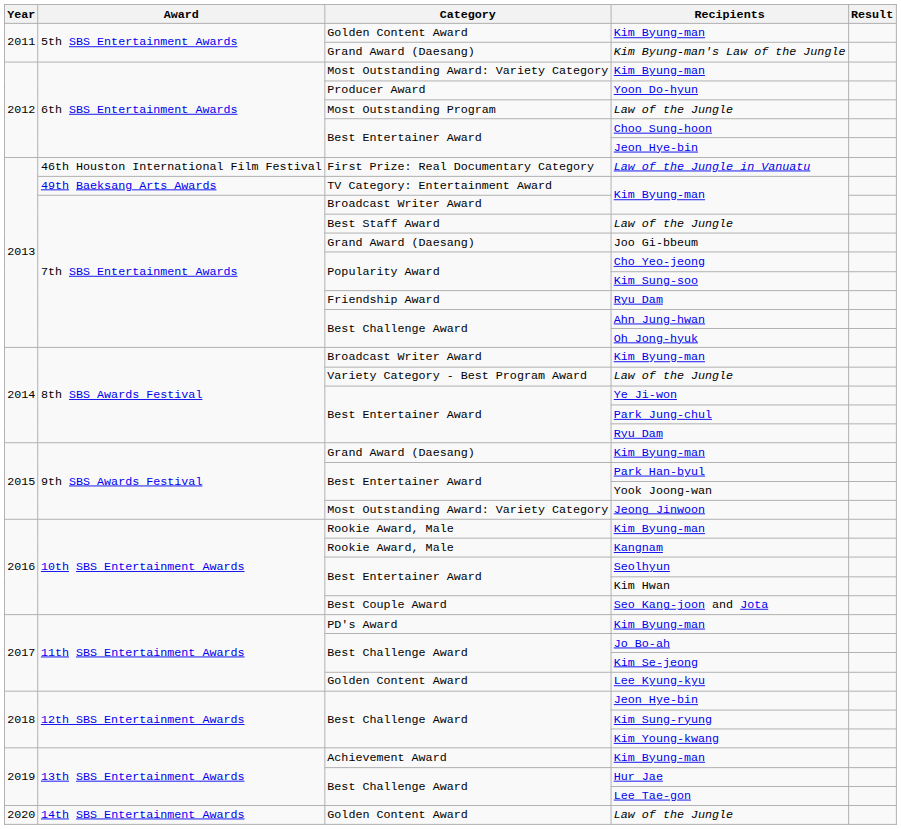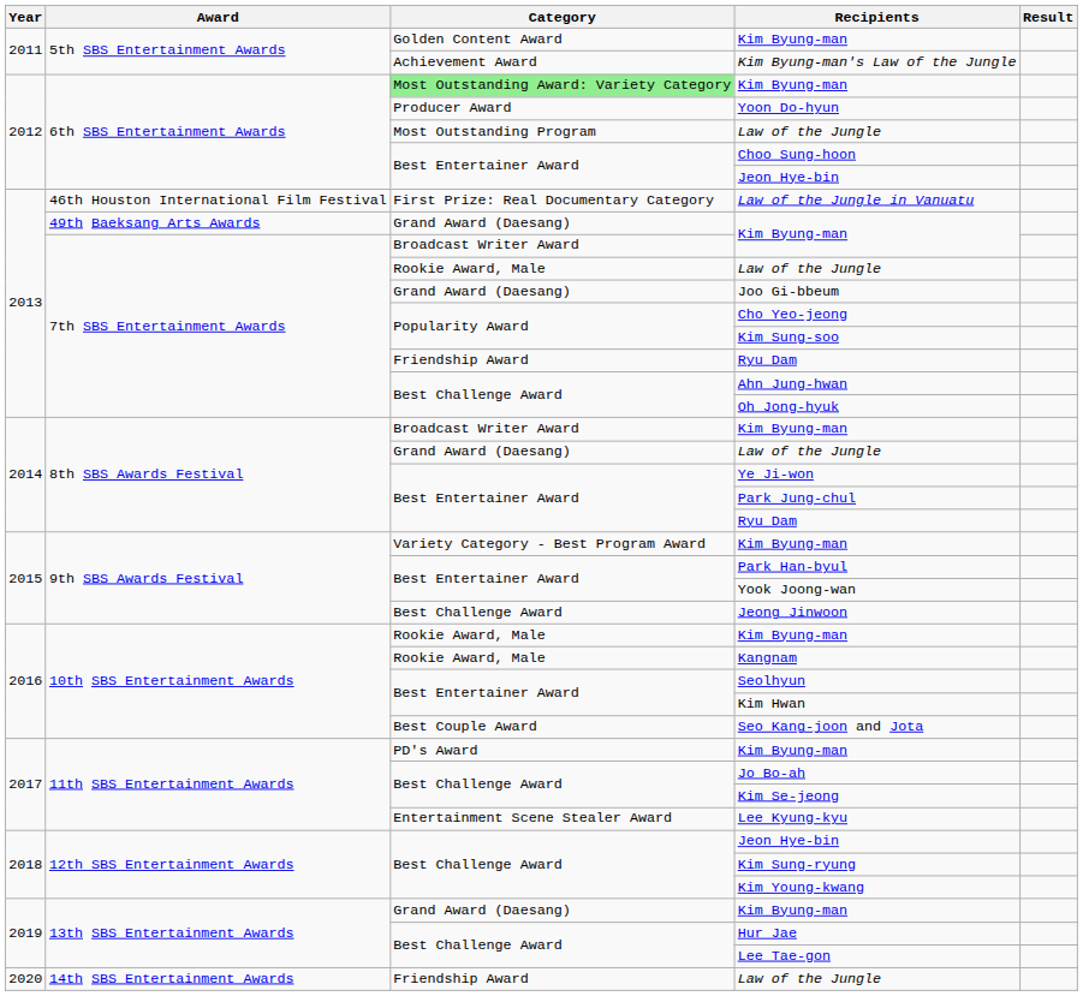 <table class="wikitable">
 <tr>
 <th>Year</th>
 <th>Award</th>
 <th>Category</th>
 <th>Recipients</th>
 <th>Result</th>
 </tr>
 <tr>
 <td rowspan=2>2011</td>
 <td rowspan="2">5th <a href='#'>SBS Entertainment Awards</a></td>
 <td>Golden Content Award</td>
 <td><a href='#'>Kim Byung-man</a></td>
 <td></td>
 </tr>
 <tr>
-<td>Grand Award (Daesang)</td>
+<td>Achievement Award</td>
 <td><em>Kim Byung-man's Law of the Jungle</em></td>
 <td></td>
 </tr>
 <tr>
 <td rowspan=5>2012</td>
 <td rowspan=5>6th <a href='#'>SBS Entertainment Awards</a></td>
-<td>Most Outstanding Award: Variety Category</td>
+<td style="background: lightgreen;">Most Outstanding Award: Variety Category</td>
 <td><a href='#'>Kim Byung-man</a></td>
 <td></td>
 </tr>
 <tr>
 <td>Producer Award</td>
 <td><a href='#'>Yoon Do-hyun</a></td>
 <td></td>
 </tr>
 <tr>
 <td>Most Outstanding Program</td>
 <td><em>Law of the Jungle</em></td>
 <td></td>
 </tr>
 <tr>
 <td rowspan=2>Best Entertainer Award</td>
 <td><a href='#'>Choo Sung-hoon</a></td>
 <td></td>
 </tr>
 <tr>
 <td><a href='#'>Jeon Hye-bin</a></td>
 <td></td>
 </tr>
 <tr>
 <td rowspan=10>2013</td>
 <td>46th Houston International Film Festival</td>
 <td>First Prize: Real Documentary Category</td>
 <td><em><a href='#'>Law of the Jungle in Vanuatu</a></em></td>
 <td></td>
 </tr>
 <tr>
 <td><a href='#'>49th</a> <a href='#'>Baeksang Arts Awards</a></td>
-<td>TV Category: Entertainment Award</td>
+<td>Grand Award (Daesang)</td>
 <td rowspan=2><a href='#'>Kim Byung-man</a></td>
 <td></td>
 </tr>
 <tr>
 <td rowspan=8>7th <a href='#'>SBS Entertainment Awards</a></td>
 <td>Broadcast Writer Award</td>
 <td></td>
 </tr>
 <tr>
-<td>Best Staff Award</td>
+<td>Rookie Award, Male</td>
 <td><em>Law of the Jungle</em></td>
 <td></td>
 </tr>
 <tr>
 <td>Grand Award (Daesang)</td>
 <td>Joo Gi-bbeum</td>
 <td></td>
 </tr>
 <tr>
 <td rowspan=2>Popularity Award</td>
 <td><a href='#'>Cho Yeo-jeong</a></td>
 <td></td>
 </tr>
 <tr>
 <td><a href='#'>Kim Sung-soo</a></td>
 <td></td>
 </tr>
 <tr>
 <td>Friendship Award</td>
 <td><a href='#'>Ryu Dam</a></td>
 <td></td>
 </tr>
 <tr>
 <td rowspan=2>Best Challenge Award</td>
 <td><a href='#'>Ahn Jung-hwan</a></td>
 <td></td>
 </tr>
 <tr>
 <td><a href='#'>Oh Jong-hyuk</a></td>
 <td></td>
 </tr>
 <tr>
 <td rowspan=5>2014</td>
 <td rowspan=5>8th <a href='#'>SBS Awards Festival</a></td>
 <td>Broadcast Writer Award</td>
 <td><a href='#'>Kim Byung-man</a></td>
 <td></td>
 </tr>
 <tr>
-<td>Variety Category - Best Program Award</td>
+<td>Grand Award (Daesang)</td>
 <td><em>Law of the Jungle</em></td>
 <td></td>
 </tr>
 <tr>
 <td rowspan=3>Best Entertainer Award</td>
 <td><a href='#'>Ye Ji-won</a></td>
 <td></td>
 </tr>
 <tr>
 <td><a href='#'>Park Jung-chul</a></td>
 <td></td>
 </tr>
 <tr>
 <td><a href='#'>Ryu Dam</a></td>
 <td></td>
 </tr>
 <tr>
 <td rowspan=4>2015</td>
 <td rowspan=4>9th <a href='#'>SBS Awards Festival</a></td>
-<td>Grand Award (Daesang)</td>
+<td>Variety Category - Best Program Award</td>
 <td><a href='#'>Kim Byung-man</a> </td>
 <td></td>
 </tr>
 <tr>
 <td rowspan=2>Best Entertainer Award</td>
 <td><a href='#'>Park Han-byul</a></td>
 <td></td>
 </tr>
 <tr>
 <td>Yook Joong-wan</td>
 <td></td>
 </tr>
 <tr>
-<td>Most Outstanding Award: Variety Category</td>
+<td>Best Challenge Award</td>
 <td><a href='#'>Jeong Jinwoon</a></td>
 <td></td>
 </tr>
 <tr>
 <td rowspan=5>2016</td>
 <td rowspan=5><a href='#'>10th</a> <a href='#'>SBS Entertainment Awards</a></td>
 <td>Rookie Award, Male</td>
 <td><a href='#'>Kim Byung-man</a></td>
 <td></td>
 </tr>
 <tr>
 <td>Rookie Award, Male</td>
 <td><a href='#'>Kangnam</a></td>
 <td></td>
 </tr>
 <tr>
 <td rowspan=2>Best Entertainer Award</td>
 <td><a href='#'>Seolhyun</a></td>
 <td></td>
 </tr>
 <tr>
 <td>Kim Hwan</td>
 <td></td>
 </tr>
 <tr>
 <td>Best Couple Award</td>
 <td><a href='#'>Seo Kang-joon</a> and <a href='#'>Jota</a></td>
 <td></td>
 </tr>
 <tr>
 <td rowspan=4>2017</td>
 <td rowspan=4><a href='#'>11th</a> <a href='#'>SBS Entertainment Awards</a></td>
 <td>PD's Award</td>
 <td><a href='#'>Kim Byung-man</a></td>
 <td></td>
 </tr>
 <tr>
 <td rowspan=2>Best Challenge Award</td>
 <td><a href='#'>Jo Bo-ah</a></td>
 <td></td>
 </tr>
 <tr>
 <td><a href='#'>Kim Se-jeong</a></td>
 <td></td>
 </tr>
 <tr>
-<td>Golden Content Award</td>
+<td>Entertainment Scene Stealer Award</td>
 <td><a href='#'>Lee Kyung-kyu</a></td>
 <td></td>
 </tr>
 <tr>
 <td rowspan=3>2018</td>
 <td rowspan=3><a href='#'>12th SBS Entertainment Awards</a></td>
 <td rowspan=3>Best Challenge Award</td>
 <td><a href='#'>Jeon Hye-bin</a></td>
 <td></td>
 </tr>
 <tr>
 <td><a href='#'>Kim Sung-ryung</a></td>
 <td></td>
 </tr>
 <tr>
 <td><a href='#'>Kim Young-kwang</a></td>
 <td></td>
 </tr>
 <tr>
 <td rowspan=3>2019</td>
 <td rowspan=3><a href='#'>13th</a> <a href='#'>SBS Entertainment Awards</a></td>
-<td>Achievement Award</td>
+<td>Grand Award (Daesang)</td>
 <td><a href='#'>Kim Byung-man</a></td>
 <td></td>
 </tr>
 <tr>
 <td rowspan=2>Best Challenge Award</td>
 <td><a href='#'>Hur Jae</a></td>
 <td></td>
 </tr>
 <tr>
 <td><a href='#'>Lee Tae-gon</a></td>
 <td></td>
 </tr>
 <tr>
 <td>2020</td>
 <td><a href='#'>14th</a> <a href='#'>SBS Entertainment Awards</a></td>
-<td>Golden Content Award</td>
+<td>Friendship Award</td>
 <td><em>Law of the Jungle</em></td>
 <td></td>
 </tr>
 </table>
